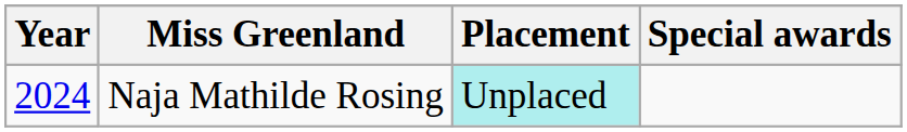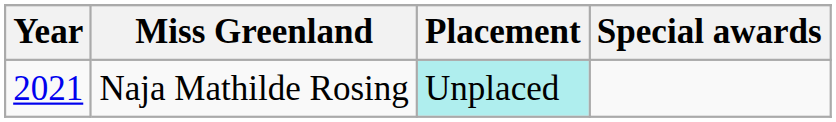 <table class="sortable wikitable">
 <tr bgcolor="#CCCCCC">
 </tr>
 <tr>
 <th>Year</th>
 <th>Miss Greenland</th>
 <th>Placement</th>
 <th>Special awards</th>
 </tr>
 <tr>
-<td><a href='#'>2024</a></td>
+<td><a href='#'>2021</a></td>
 <td>Naja Mathilde Rosing</td>
 <td style="background: paleturquoise;">Unplaced</td>
 <td></td>
 </tr>
 </table>
